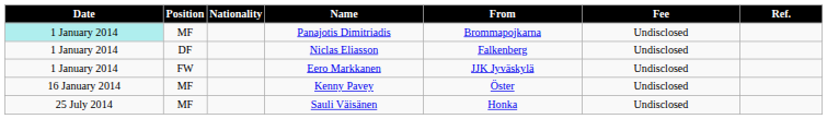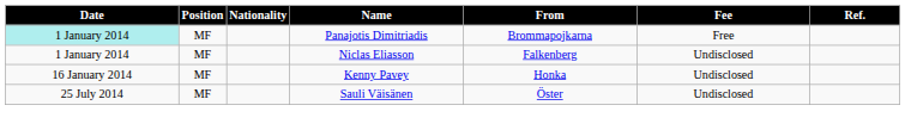 <table class="wikitable"  style="text-align:center; font-size:90%; ">
 <tr>
 <th style="background:#000000; color:white; width:200px;">Date</th>
 <th style="background:#000000; color:white; width:50px;">Position</th>
 <th style="background:#000000; color:white; width:50px;">Nationality</th>
 <th style="background:#000000; color:white; width:200px;">Name</th>
 <th style="background:#000000; color:white; width:200px;">From</th>
 <th style="background:#000000; color:white; width:200px;">Fee</th>
 <th style="background:#000000; color:white; width:100px;">Ref.</th>
 </tr>
 <tr>
 <td style="background: paleturquoise;">1 January 2014</td>
 <td>MF</td>
 <td></td>
 <td><a href='#'>Panajotis Dimitriadis</a></td>
 <td><a href='#'>Brommapojkarna</a></td>
-<td>Undisclosed</td>
+<td>Free</td>
 <td></td>
 </tr>
 <tr>
 <td>1 January 2014</td>
-<td>DF</td>
+<td>MF</td>
 <td></td>
 <td><a href='#'>Niclas Eliasson</a></td>
 <td><a href='#'>Falkenberg</a></td>
-<td>Undisclosed</td>
-<td></td>
-</tr>
-<tr>
-<td>1 January 2014</td>
-<td>FW</td>
-<td></td>
-<td><a href='#'>Eero Markkanen</a></td>
-<td><a href='#'>JJK Jyväskylä</a></td>
 <td>Undisclosed</td>
 <td></td>
 </tr>
 <tr>
 <td>16 January 2014</td>
 <td>MF</td>
 <td></td>
 <td><a href='#'>Kenny Pavey</a></td>
-<td><a href='#'>Öster</a></td>
+<td><a href='#'>Honka</a></td>
 <td>Undisclosed</td>
 <td></td>
 </tr>
 <tr>
 <td>25 July 2014</td>
 <td>MF</td>
 <td></td>
 <td><a href='#'>Sauli Väisänen</a></td>
-<td><a href='#'>Honka</a></td>
+<td><a href='#'>Öster</a></td>
 <td>Undisclosed</td>
 <td></td>
 </tr>
 </table>
